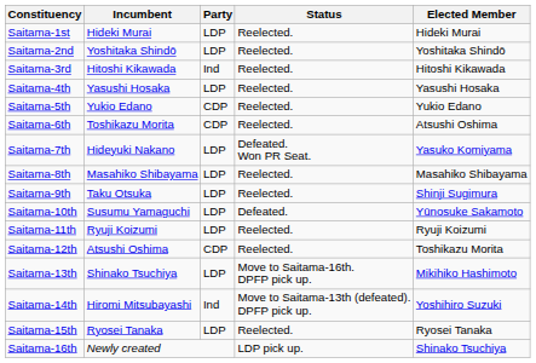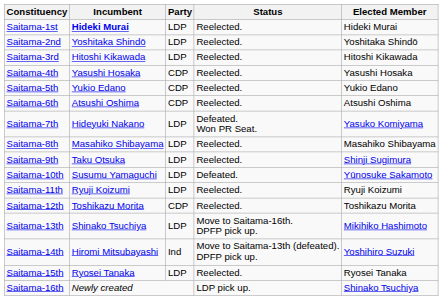 <table class="wikitable">
 <tr>
 <th>Constituency</th>
 <th>Incumbent</th>
 <th>Party</th>
 <th>Status</th>
 <th>Elected Member</th>
 </tr>
 <tr>
 <td><a href='#'>Saitama-1st</a></td>
-<td><a href='#'>Hideki Murai</a></td>
+<td><strong><a href='#'>Hideki Murai</a></strong></td>
 <td>LDP</td>
 <td>Reelected.</td>
 <td>Hideki Murai</td>
 </tr>
 <tr>
 <td><a href='#'>Saitama-2nd</a></td>
 <td><a href='#'>Yoshitaka Shindō</a></td>
 <td>LDP</td>
 <td>Reelected.</td>
 <td>Yoshitaka Shindō</td>
 </tr>
 <tr>
 <td><a href='#'>Saitama-3rd</a></td>
 <td><a href='#'>Hitoshi Kikawada</a></td>
-<td>Ind</td>
+<td>LDP</td>
 <td>Reelected.</td>
 <td>Hitoshi Kikawada</td>
 </tr>
 <tr>
 <td><a href='#'>Saitama-4th</a></td>
 <td><a href='#'>Yasushi Hosaka</a></td>
-<td>LDP</td>
+<td>CDP</td>
 <td>Reelected.</td>
 <td>Yasushi Hosaka</td>
 </tr>
 <tr>
 <td><a href='#'>Saitama-5th</a></td>
 <td><a href='#'>Yukio Edano</a></td>
 <td>CDP</td>
 <td>Reelected.</td>
 <td>Yukio Edano</td>
 </tr>
 <tr>
 <td><a href='#'>Saitama-6th</a></td>
-<td><a href='#'>Toshikazu Morita</a></td>
+<td><a href='#'>Atsushi Oshima</a></td>
 <td>CDP</td>
 <td>Reelected.</td>
 <td>Atsushi Oshima</td>
 </tr>
 <tr>
 <td><a href='#'>Saitama-7th</a></td>
 <td><a href='#'>Hideyuki Nakano</a></td>
 <td>LDP</td>
 <td>Defeated.<br>Won PR Seat.</td>
 <td><a href='#'>Yasuko Komiyama</a></td>
 </tr>
 <tr>
 <td><a href='#'>Saitama-8th</a></td>
 <td><a href='#'>Masahiko Shibayama</a></td>
 <td>LDP</td>
 <td>Reelected.</td>
 <td>Masahiko Shibayama</td>
 </tr>
 <tr>
 <td><a href='#'>Saitama-9th</a></td>
 <td><a href='#'>Taku Otsuka</a></td>
 <td>LDP</td>
 <td>Reelected.</td>
 <td><a href='#'>Shinji Sugimura</a></td>
 </tr>
 <tr>
 <td><a href='#'>Saitama-10th</a></td>
 <td><a href='#'>Susumu Yamaguchi</a></td>
 <td>LDP</td>
 <td>Defeated.</td>
 <td><a href='#'>Yūnosuke Sakamoto</a></td>
 </tr>
 <tr>
 <td><a href='#'>Saitama-11th</a></td>
 <td><a href='#'>Ryuji Koizumi</a></td>
 <td>LDP</td>
 <td>Reelected.</td>
 <td>Ryuji Koizumi</td>
 </tr>
 <tr>
 <td><a href='#'>Saitama-12th</a></td>
-<td><a href='#'>Atsushi Oshima</a></td>
+<td><a href='#'>Toshikazu Morita</a></td>
 <td>CDP</td>
 <td>Reelected.</td>
 <td>Toshikazu Morita</td>
 </tr>
 <tr>
 <td><a href='#'>Saitama-13th</a></td>
 <td><a href='#'>Shinako Tsuchiya</a></td>
 <td>LDP</td>
 <td>Move to Saitama-16th.<br>DPFP pick up.</td>
 <td><a href='#'>Mikihiko Hashimoto</a></td>
 </tr>
 <tr>
 <td><a href='#'>Saitama-14th</a></td>
 <td><a href='#'>Hiromi Mitsubayashi</a></td>
 <td>Ind</td>
 <td>Move to Saitama-13th (defeated).<br>DPFP pick up.</td>
 <td><a href='#'>Yoshihiro Suzuki</a></td>
 </tr>
 <tr>
 <td><a href='#'>Saitama-15th</a></td>
 <td><a href='#'>Ryosei Tanaka</a></td>
 <td>LDP</td>
 <td>Reelected.</td>
 <td>Ryosei Tanaka</td>
 </tr>
 <tr>
 <td><a href='#'>Saitama-16th</a></td>
 <td colspan=2><em>Newly created</em></td>
 <td>LDP pick up.</td>
 <td><a href='#'>Shinako Tsuchiya</a></td>
 </tr>
 </table>
